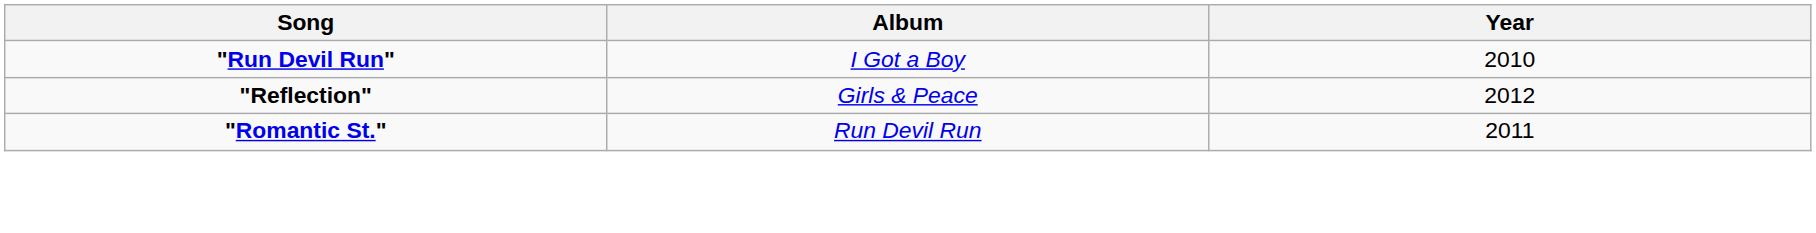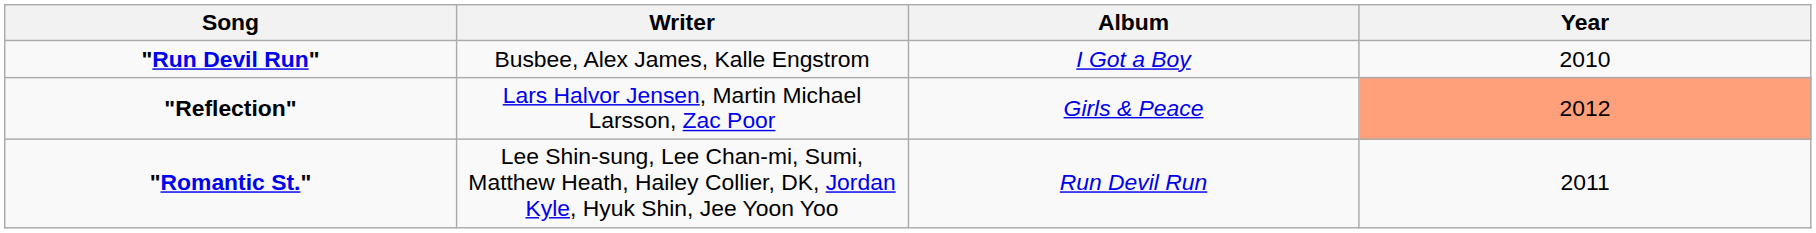 <table class="wikitable" style="text-align:center; width:100%">
 <tr>
 <th style="width:25%">Song</th>
+<th style="width:25%">Writer</th>
 <th style="width:25%">Album</th>
 <th style="width:25%">Year</th>
 </tr>
 <tr>
 <td><strong>"<a href='#'>Run Devil Run</a>"</strong></td>
+<td>Busbee, Alex James, Kalle Engstrom</td>
 <td><em><a href='#'>I Got a Boy</a></em></td>
 <td>2010</td>
 </tr>
 <tr>
 <td><strong>"Reflection"</strong></td>
+<td><a href='#'>Lars Halvor Jensen</a>, Martin Michael Larsson, <a href='#'>Zac Poor</a></td>
 <td><em><a href='#'>Girls & Peace</a></em></td>
-<td>2012</td>
+<td style="background: lightsalmon;">2012</td>
 </tr>
 <tr>
 <td><strong>"<a href='#'>Romantic St.</a>"</strong></td>
+<td>Lee Shin-sung, Lee Chan-mi, Sumi, Matthew Heath, Hailey Collier, DK, <a href='#'>Jordan Kyle</a>, Hyuk Shin, Jee Yoon Yoo</td>
 <td><em><a href='#'>Run Devil Run</a></em></td>
 <td>2011</td>
 </tr>
 </table>
